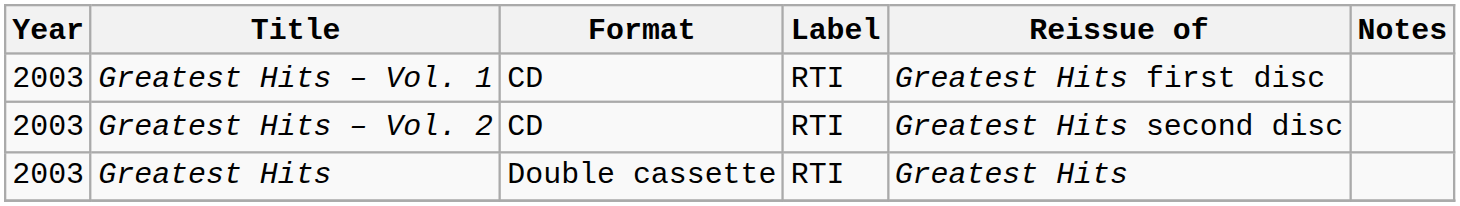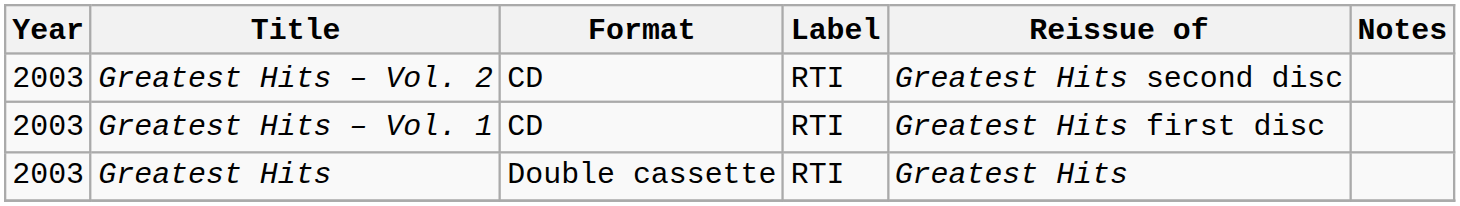 <table class=wikitable>
 <tr>
 <th>Year</th>
 <th>Title</th>
 <th>Format</th>
 <th>Label</th>
 <th>Reissue of</th>
 <th>Notes</th>
 </tr>
 <tr>
 <td>2003</td>
+<td><em>Greatest Hits – Vol. 2</em></td>
+<td>CD</td>
+<td>RTI</td>
+<td><em>Greatest Hits</em> second disc</td>
+<td></td>
+</tr>
+<tr>
+<td>2003</td>
 <td><em>Greatest Hits – Vol. 1</em></td>
 <td>CD</td>
 <td>RTI</td>
 <td><em>Greatest Hits</em> first disc</td>
-<td></td>
-</tr>
-<tr>
-<td>2003</td>
-<td><em>Greatest Hits – Vol. 2</em></td>
-<td>CD</td>
-<td>RTI</td>
-<td><em>Greatest Hits</em> second disc</td>
 <td></td>
 </tr>
 <tr>
 <td>2003</td>
 <td><em>Greatest Hits</em></td>
 <td>Double cassette</td>
 <td>RTI</td>
 <td><em>Greatest Hits</em></td>
 <td></td>
 </tr>
 <tr>
 </tr>
 </table>
